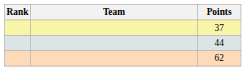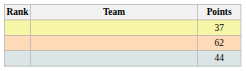 <table class="wikitable" style="text-align:center; font-size: 90%; border: gray solid 1px;border-collapse:collapse;">
 <tr bgcolor="#E4E4E4">
 <th style="border-bottom:1px solid #AAAAAA" width=10>Rank</th>
 <th style="border-bottom:1px solid #AAAAAA" width=250>Team</th>
 <th style="border-bottom:1px solid #AAAAAA" width=60>Points</th>
 </tr>
 <tr bgcolor=F7F6A8>
 <td></td>
 <td align=left></td>
 <td>37</td>
 </tr>
+<tr bgcolor=FFDAB9>
+<td></td>
+<td align=left></td>
+<td>62</td>
+</tr>
 <tr bgcolor=DCE5E5>
 <td></td>
 <td align=left></td>
 <td>44</td>
 </tr>
-<tr bgcolor=FFDAB9>
-<td></td>
-<td align=left></td>
-<td>62</td>
-</tr>
 </table>
